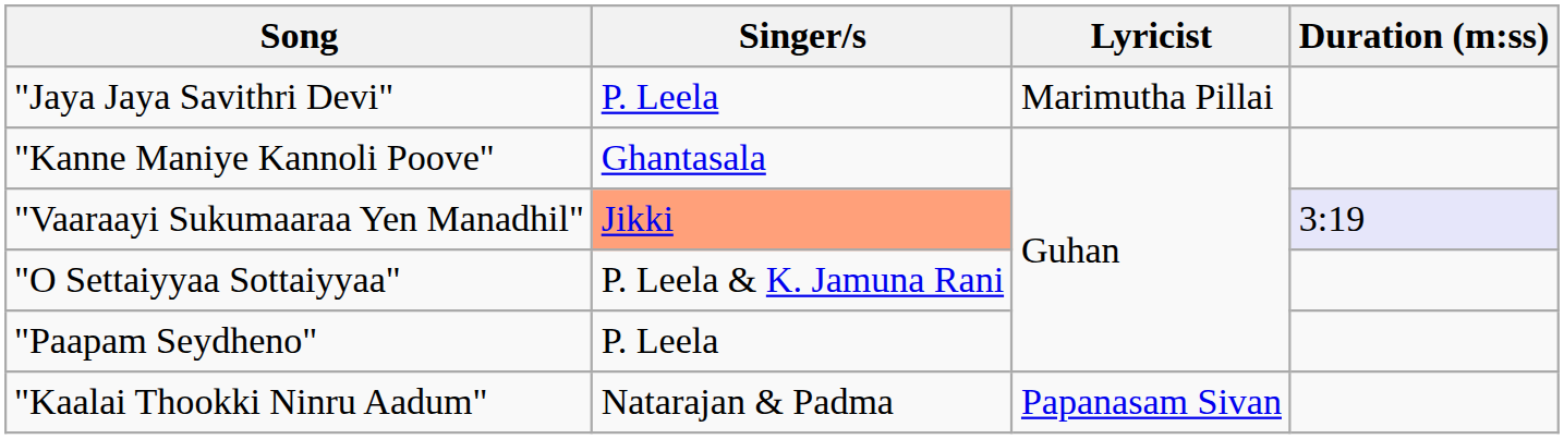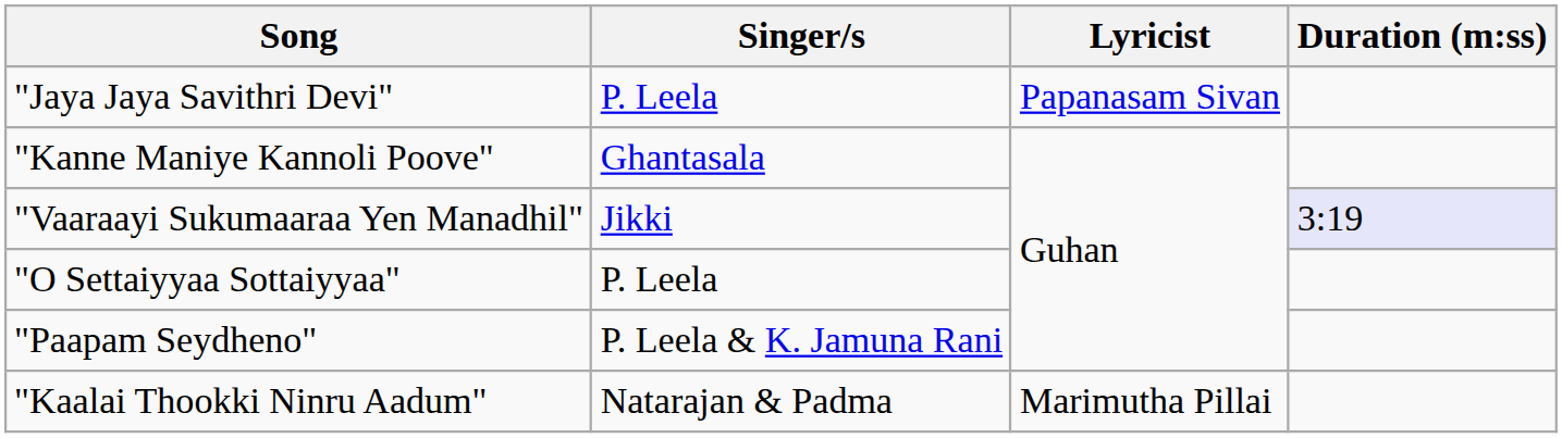 <table class="wikitable" style="font-size:95%;">
 <tr>
 <th>Song</th>
 <th>Singer/s</th>
 <th>Lyricist</th>
 <th>Duration (m:ss)</th>
 </tr>
 <tr>
 <td>"Jaya Jaya Savithri Devi"</td>
 <td><a href='#'>P. Leela</a></td>
-<td>Marimutha Pillai</td>
+<td><a href='#'>Papanasam Sivan</a></td>
 <td></td>
 </tr>
 <tr>
 <td>"Kanne Maniye Kannoli Poove"</td>
 <td><a href='#'>Ghantasala</a></td>
 <td rowspan="4">Guhan</td>
 <td></td>
 </tr>
 <tr>
 <td>"Vaaraayi Sukumaaraa Yen Manadhil"</td>
-<td style="background: lightsalmon;"><a href='#'>Jikki</a></td>
+<td><a href='#'>Jikki</a></td>
 <td style="background: lavender;">3:19</td>
 </tr>
 <tr>
 <td>"O Settaiyyaa Sottaiyyaa"</td>
-<td>P. Leela & <a href='#'>K. Jamuna Rani</a></td>
+<td>P. Leela</td>
 <td></td>
 </tr>
 <tr>
 <td>"Paapam Seydheno"</td>
-<td>P. Leela</td>
+<td>P. Leela & <a href='#'>K. Jamuna Rani</a></td>
 <td></td>
 </tr>
 <tr>
 <td>"Kaalai Thookki Ninru Aadum"</td>
 <td>Natarajan & Padma</td>
-<td><a href='#'>Papanasam Sivan</a></td>
+<td>Marimutha Pillai</td>
 <td></td>
 </tr>
 </table>
